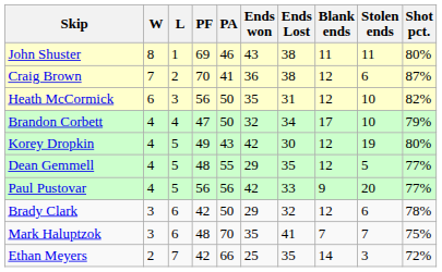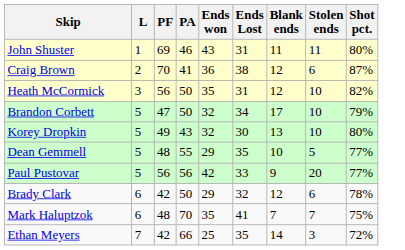 <table class=wikitable>
 <tr>
 <th width=150>Skip</th>
-<th width=20>W</th>
 <th width=20>L</th>
 <th width=20>PF</th>
 <th width=20>PA</th>
 <th width=20>Ends <br> won</th>
 <th width=20>Ends <br> Lost</th>
 <th width=20>Blank <br> ends</th>
 <th width=20>Stolen <br> ends</th>
 <th width=20>Shot <br> pct.</th>
 </tr>
 <tr bgcolor=#ffffcc>
 <td> <a href='#'>John Shuster</a></td>
-<td>8</td>
 <td>1</td>
 <td>69</td>
 <td>46</td>
 <td>43</td>
-<td>38</td>
+<td>31</td>
 <td>11</td>
 <td>11</td>
 <td>80%</td>
 </tr>
 <tr bgcolor=#ffffcc>
 <td> <a href='#'>Craig Brown</a></td>
-<td>7</td>
 <td>2</td>
 <td>70</td>
 <td>41</td>
 <td>36</td>
 <td>38</td>
 <td>12</td>
 <td>6</td>
 <td>87%</td>
 </tr>
 <tr bgcolor=#ffffcc>
 <td> <a href='#'>Heath McCormick</a></td>
-<td>6</td>
 <td>3</td>
 <td>56</td>
 <td>50</td>
 <td>35</td>
 <td>31</td>
 <td>12</td>
 <td>10</td>
 <td>82%</td>
 </tr>
 <tr bgcolor=#ccffcc>
 <td> <a href='#'>Brandon Corbett</a></td>
-<td>4</td>
-<td>4</td>
+<td>5</td>
 <td>47</td>
 <td>50</td>
 <td>32</td>
 <td>34</td>
 <td>17</td>
 <td>10</td>
 <td>79%</td>
 </tr>
 <tr bgcolor=#ccffcc>
 <td> <a href='#'>Korey Dropkin</a></td>
-<td>4</td>
 <td>5</td>
 <td>49</td>
 <td>43</td>
-<td>42</td>
+<td>32</td>
 <td>30</td>
-<td>12</td>
-<td>19</td>
+<td>13</td>
+<td>10</td>
 <td>80%</td>
 </tr>
 <tr bgcolor=#ccffcc>
 <td> <a href='#'>Dean Gemmell</a></td>
-<td>4</td>
 <td>5</td>
 <td>48</td>
 <td>55</td>
 <td>29</td>
 <td>35</td>
-<td>12</td>
+<td>10</td>
 <td>5</td>
 <td>77%</td>
 </tr>
 <tr bgcolor=#ccffcc>
 <td> <a href='#'>Paul Pustovar</a></td>
-<td>4</td>
 <td>5</td>
 <td>56</td>
 <td>56</td>
 <td>42</td>
 <td>33</td>
 <td>9</td>
 <td>20</td>
 <td>77%</td>
 </tr>
 <tr>
 <td> <a href='#'>Brady Clark</a></td>
-<td>3</td>
 <td>6</td>
 <td>42</td>
 <td>50</td>
 <td>29</td>
 <td>32</td>
 <td>12</td>
 <td>6</td>
 <td>78%</td>
 </tr>
 <tr>
 <td> <a href='#'>Mark Haluptzok</a></td>
-<td>3</td>
 <td>6</td>
 <td>48</td>
 <td>70</td>
 <td>35</td>
 <td>41</td>
 <td>7</td>
 <td>7</td>
 <td>75%</td>
 </tr>
 <tr>
 <td> <a href='#'>Ethan Meyers</a></td>
-<td>2</td>
 <td>7</td>
 <td>42</td>
 <td>66</td>
 <td>25</td>
 <td>35</td>
 <td>14</td>
 <td>3</td>
 <td>72%</td>
 </tr>
 </table>
